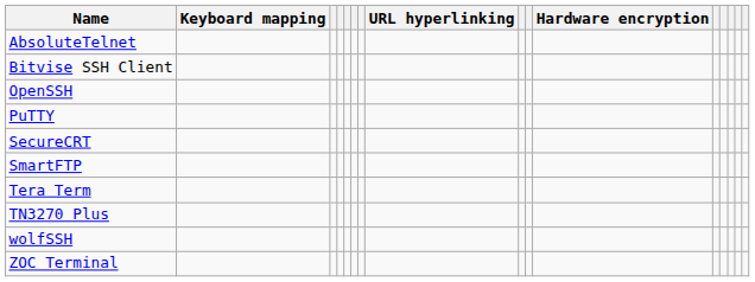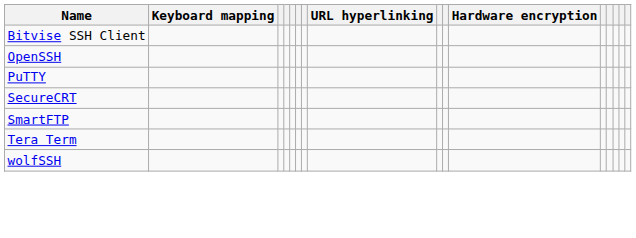 <table class="wikitable sortable sort-under">
 <tr>
 <th>Name</th>
 <th>Keyboard mapping</th>
 <th></th>
 <th></th>
 <th></th>
 <th></th>
 <th></th>
 <th>URL hyperlinking</th>
 <th></th>
 <th></th>
 <th>Hardware encryption</th>
 <th></th>
 <th></th>
 <th></th>
 <th></th>
 <th></th>
-</tr>
-<tr>
-<td><a href='#'>AbsoluteTelnet</a></td>
-<td> </td>
-<td></td>
-<td></td>
-<td></td>
-<td></td>
-<td></td>
-<td></td>
-<td></td>
-<td></td>
-<td></td>
-<td></td>
-<td></td>
-<td></td>
-<td></td>
-<td></td>
 </tr>
 <tr>
 <td><a href='#'>Bitvise</a> SSH Client</td>
 <td></td>
 <td></td>
 <td></td>
 <td></td>
 <td></td>
 <td></td>
 <td></td>
 <td></td>
 <td></td>
 <td></td>
 <td></td>
 <td></td>
 <td></td>
 <td></td>
 <td></td>
 </tr>
 <tr>
 <td><a href='#'>OpenSSH</a></td>
 <td></td>
 <td></td>
 <td></td>
 <td></td>
 <td></td>
 <td></td>
 <td></td>
 <td></td>
 <td></td>
 <td></td>
 <td></td>
 <td></td>
 <td></td>
 <td></td>
 <td></td>
 </tr>
 <tr>
 <td><a href='#'>PuTTY</a></td>
 <td></td>
 <td> </td>
 <td> </td>
 <td> </td>
 <td> </td>
 <td> </td>
 <td> </td>
 <td> </td>
 <td> </td>
 <td> </td>
 <td> </td>
 <td> </td>
 <td> </td>
 <td></td>
 <td></td>
 </tr>
 <tr>
 <td><a href='#'>SecureCRT</a></td>
 <td></td>
 <td></td>
 <td></td>
 <td></td>
 <td></td>
 <td></td>
 <td></td>
 <td></td>
 <td></td>
 <td></td>
 <td></td>
 <td></td>
 <td></td>
 <td></td>
 <td></td>
 </tr>
 <tr>
 <td><a href='#'>SmartFTP</a></td>
 <td> </td>
 <td></td>
 <td></td>
 <td></td>
 <td></td>
 <td></td>
 <td></td>
 <td></td>
 <td></td>
 <td></td>
 <td></td>
 <td></td>
 <td></td>
 <td></td>
 <td></td>
 </tr>
 <tr>
 <td><a href='#'>Tera Term</a></td>
 <td></td>
 <td></td>
 <td></td>
 <td></td>
 <td></td>
 <td></td>
 <td></td>
 <td></td>
 <td></td>
 <td></td>
 <td></td>
 <td></td>
 <td></td>
 <td></td>
 <td></td>
 </tr>
 <tr>
-<td><a href='#'>TN3270 Plus</a></td>
-<td></td>
-<td></td>
-<td></td>
-<td></td>
-<td></td>
-<td></td>
-<td></td>
-<td></td>
-<td></td>
-<td></td>
-<td></td>
-<td></td>
-<td></td>
-<td></td>
-<td></td>
-</tr>
-<tr>
 <td><a href='#'>wolfSSH</a></td>
 <td></td>
 <td></td>
 <td></td>
 <td></td>
 <td></td>
 <td></td>
 <td></td>
 <td></td>
 <td></td>
 <td></td>
 <td></td>
 <td></td>
 <td></td>
 <td></td>
 <td></td>
 </tr>
-<tr>
-<td><a href='#'>ZOC Terminal</a></td>
-<td></td>
-<td> </td>
-<td> </td>
-<td> </td>
-<td> </td>
-<td> </td>
-<td> </td>
-<td> </td>
-<td> </td>
-<td> </td>
-<td> </td>
-<td> </td>
-<td> </td>
-<td></td>
-<td></td>
-</tr>
 </table>
